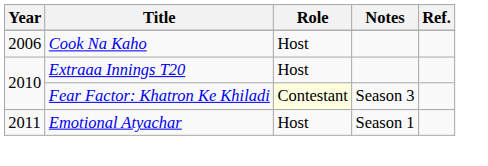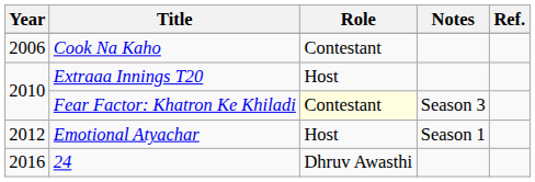 <table class="wikitable plainrowheaders sortable">
 <tr>
 <th scope="col">Year</th>
 <th scope="col">Title</th>
 <th scope="col">Role</th>
 <th scope="col">Notes</th>
 <th scope="col">Ref.</th>
 </tr>
 <tr>
 </tr>
 <tr>
 <td>2006</td>
 <td><em><a href='#'>Cook Na Kaho</a></em></td>
-<td>Host</td>
+<td>Contestant</td>
 <td></td>
 <td></td>
 </tr>
 <tr>
 <td rowspan="2">2010</td>
 <td><em><a href='#'>Extraaa Innings T20</a></em></td>
 <td>Host</td>
 <td></td>
 <td></td>
 </tr>
 <tr>
 <td><em><a href='#'>Fear Factor: Khatron Ke Khiladi</a></em></td>
 <td style="background: lightyellow;">Contestant</td>
 <td>Season 3</td>
 <td></td>
 </tr>
 <tr>
-<td>2011</td>
+<td>2012</td>
 <td><em><a href='#'>Emotional Atyachar</a></em></td>
 <td>Host</td>
 <td>Season 1</td>
 <td></td>
 </tr>
+<tr>
+<td>2016</td>
+<td><em><a href='#'>24</a></em></td>
+<td>Dhruv Awasthi</td>
+<td></td>
+<td></td>
+</tr>
 </table>
